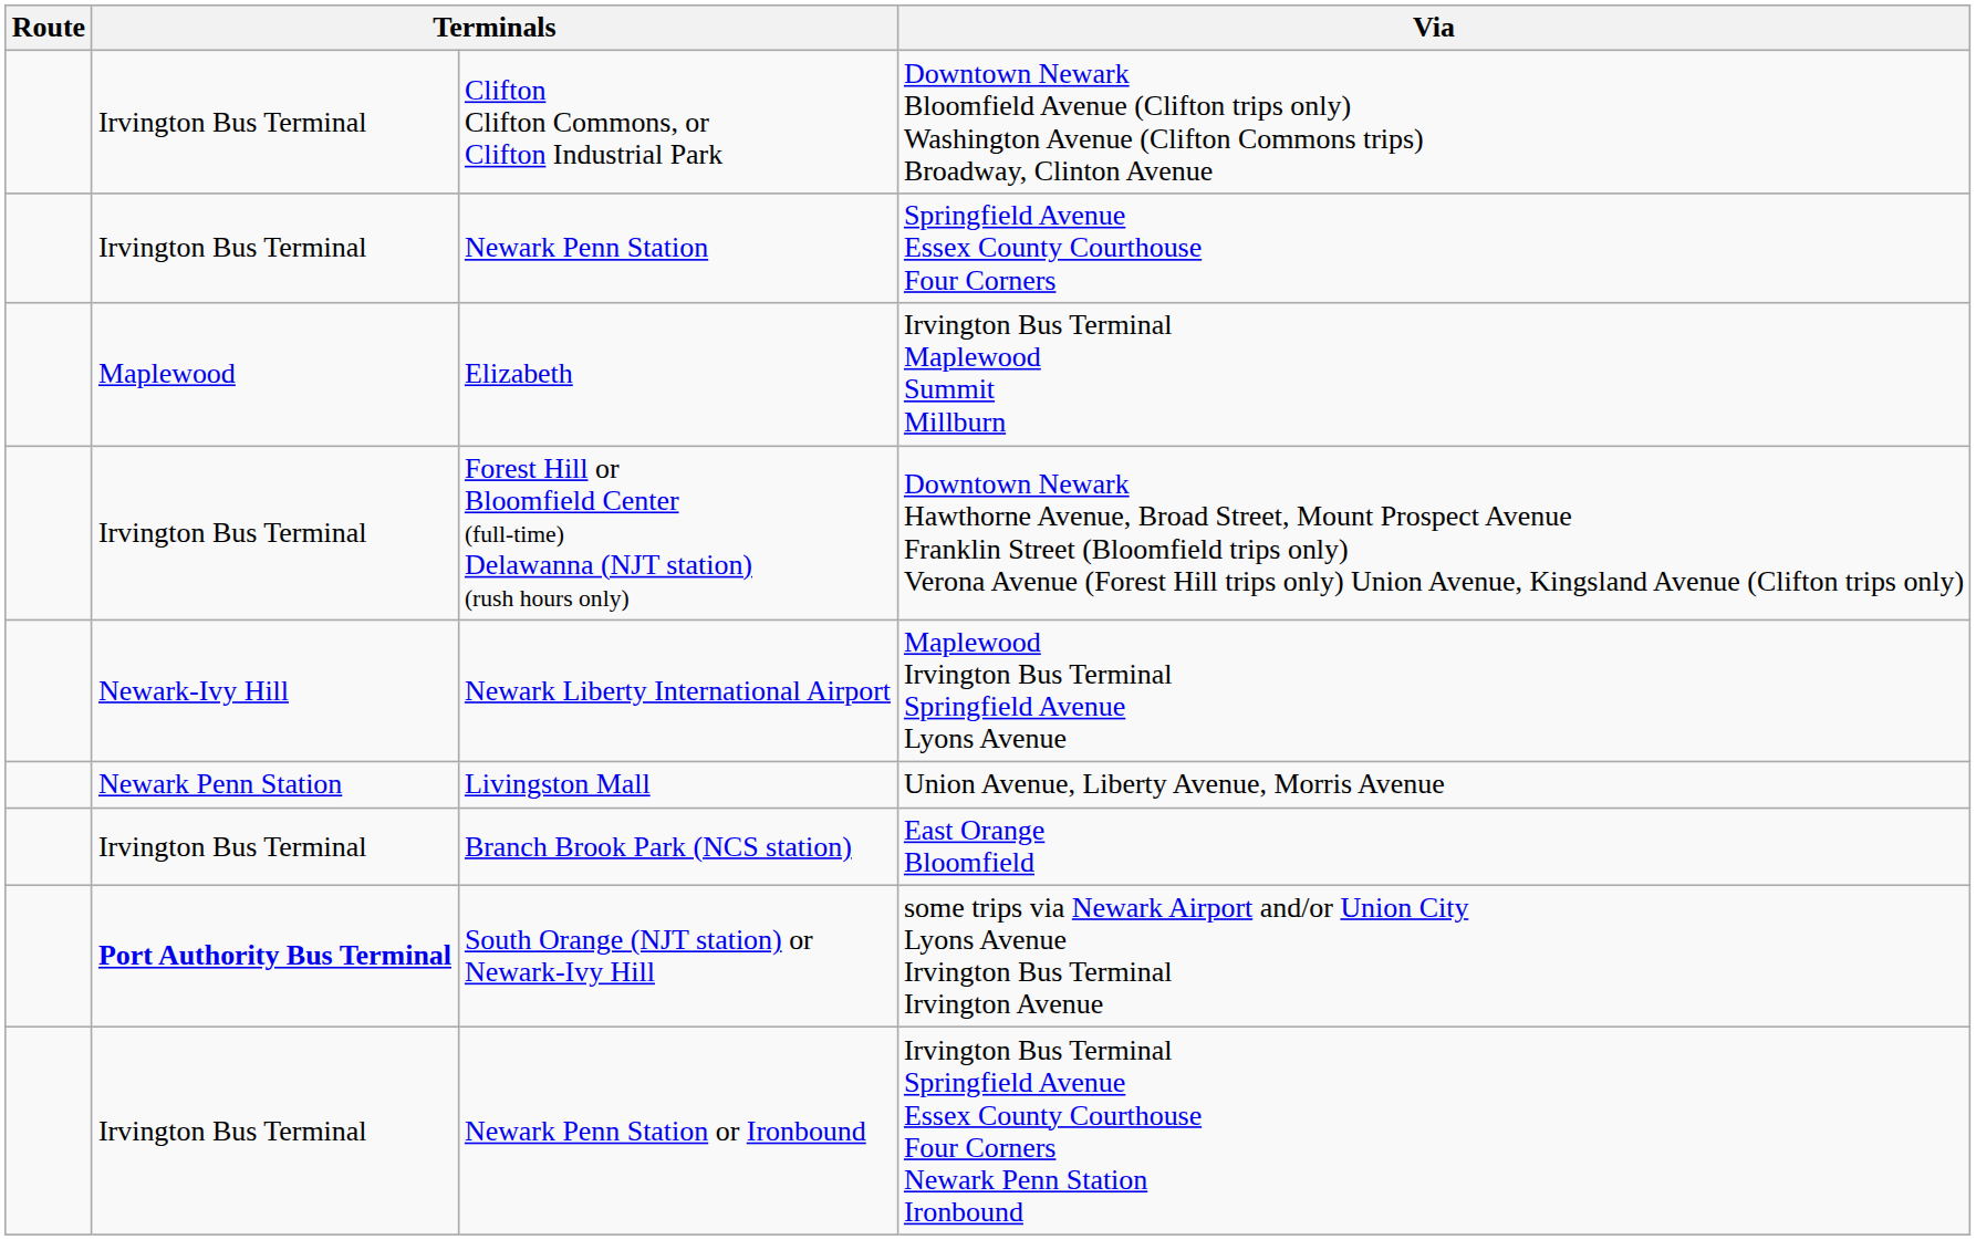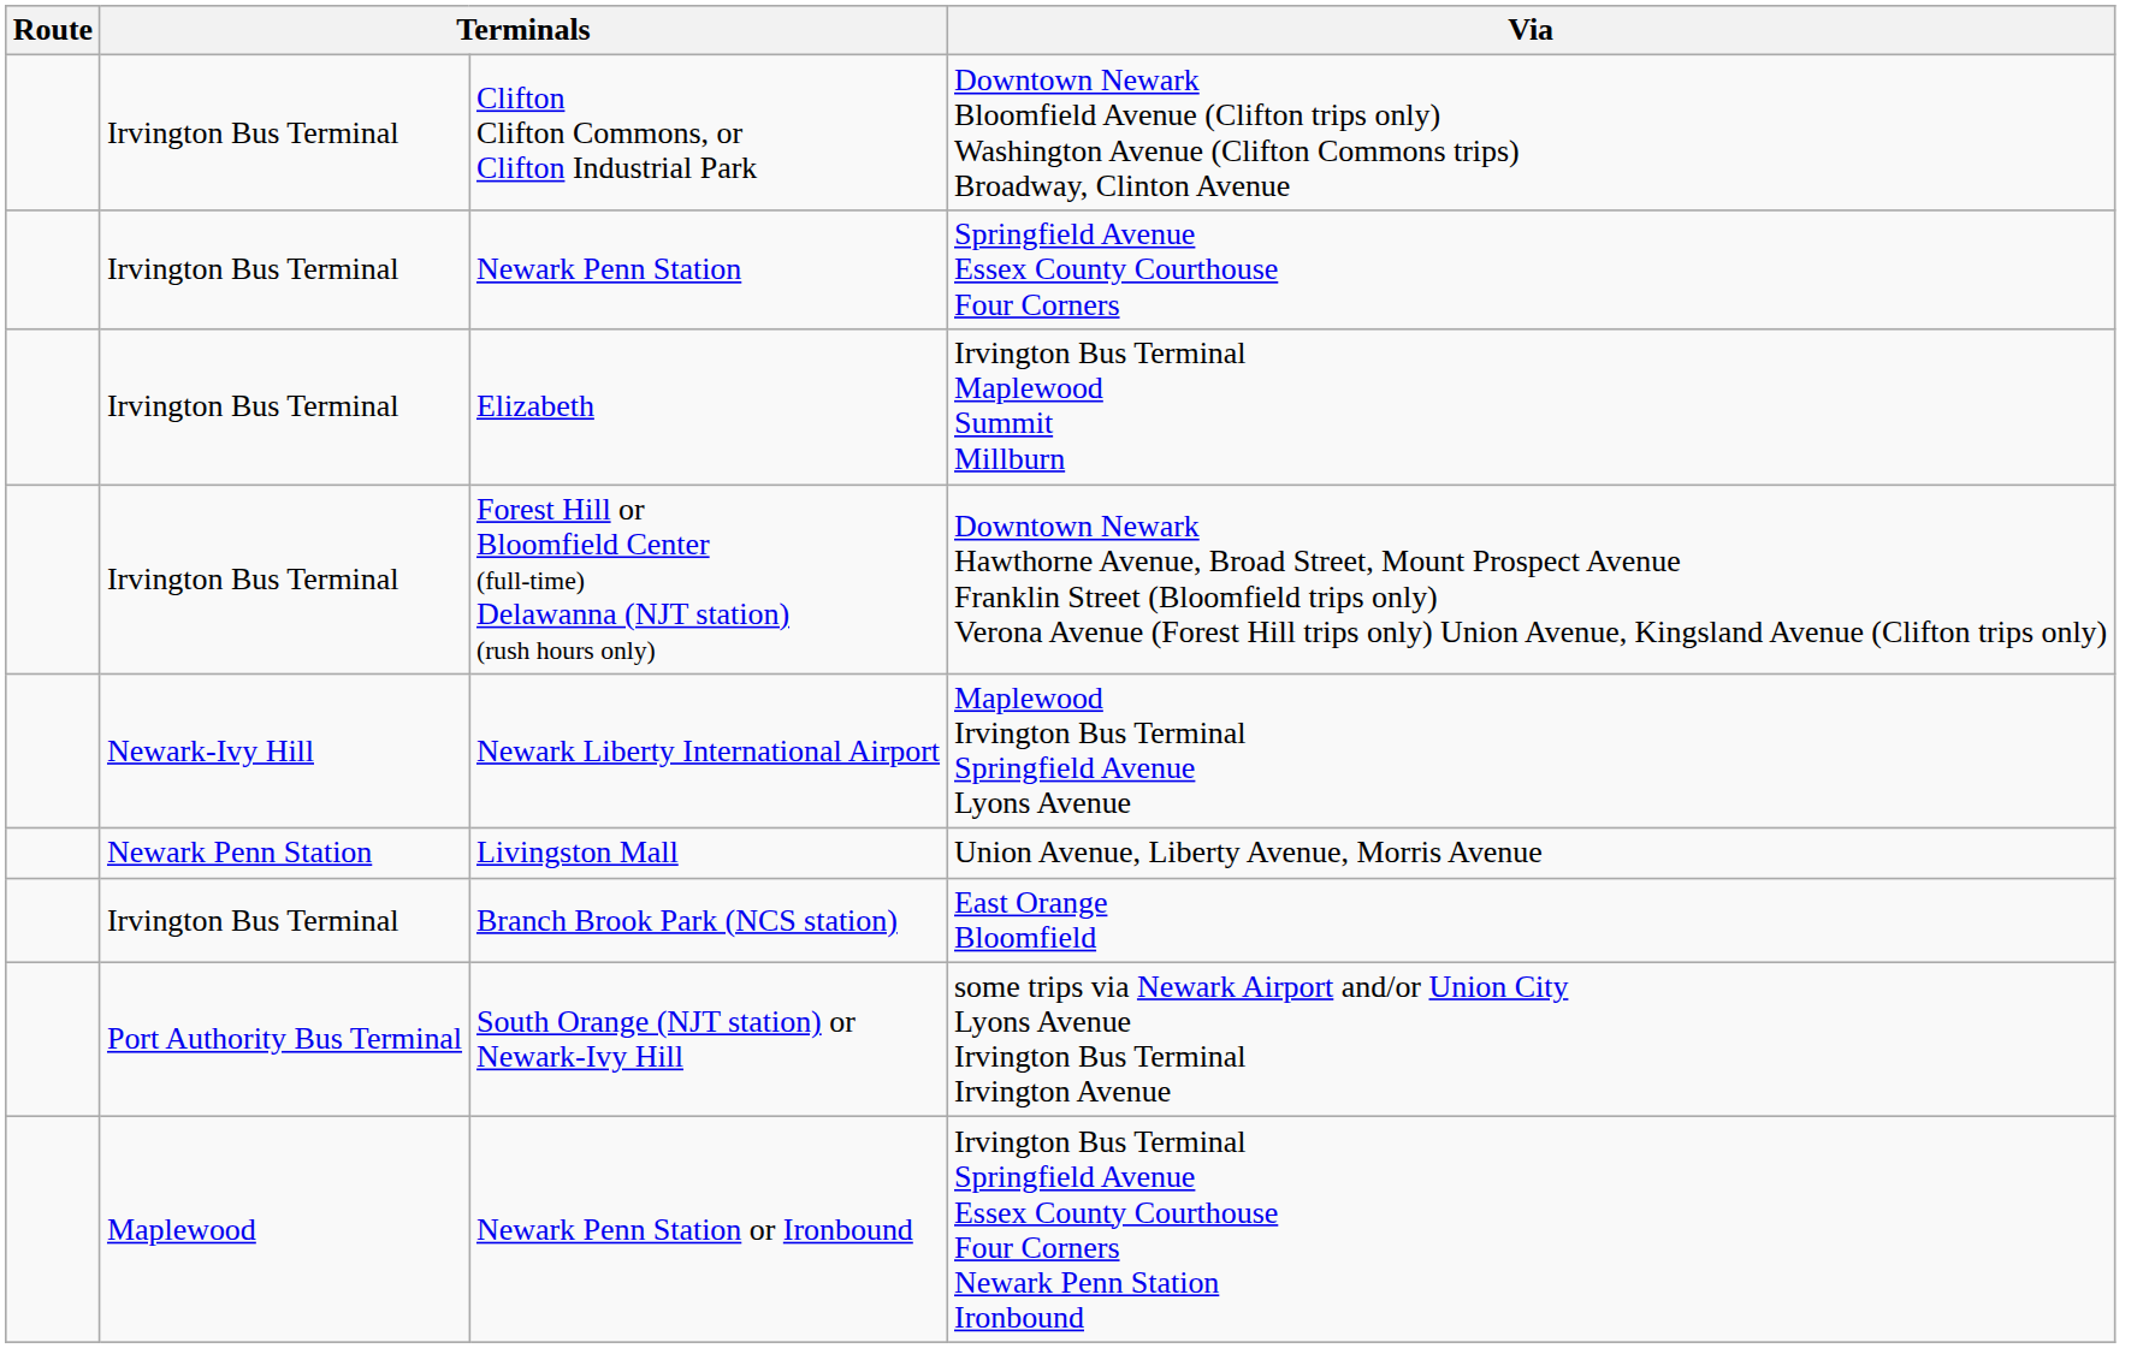 <table class=wikitable>
 <tr>
 <th>Route</th>
 <th colspan=2>Terminals</th>
 <th>Via</th>
 </tr>
 <tr>
 <td></td>
 <td>Irvington Bus Terminal</td>
 <td><a href='#'>Clifton</a><br>Clifton Commons, or<br><a href='#'>Clifton</a> Industrial Park</td>
 <td><a href='#'>Downtown Newark</a><br>Bloomfield Avenue (Clifton trips only)<br>Washington Avenue (Clifton Commons trips)<br>Broadway, Clinton Avenue</td>
 </tr>
 <tr>
 <td> </td>
 <td>Irvington Bus Terminal</td>
 <td><a href='#'>Newark Penn Station</a></td>
 <td><a href='#'>Springfield Avenue</a><br><a href='#'>Essex County Courthouse</a><br><a href='#'>Four Corners</a></td>
 </tr>
 <tr>
 <td> <br><small></small></td>
-<td><a href='#'>Maplewood</a></td>
+<td>Irvington Bus Terminal</td>
 <td><a href='#'>Elizabeth</a></td>
 <td>Irvington Bus Terminal<br><a href='#'>Maplewood</a><br><a href='#'>Summit</a><br><a href='#'>Millburn</a></td>
 </tr>
 <tr>
 <td> </td>
 <td>Irvington Bus Terminal</td>
 <td><a href='#'>Forest Hill</a> or<br><a href='#'>Bloomfield Center</a><br><small>(full-time)</small><br><a href='#'>Delawanna (NJT station)</a><br><small>(rush hours only)</small></td>
 <td><a href='#'>Downtown Newark</a><br>Hawthorne Avenue, Broad Street, Mount Prospect Avenue<br>Franklin Street (Bloomfield trips only)<br>Verona Avenue (Forest Hill trips only) Union Avenue, Kingsland Avenue (Clifton trips only)</td>
 </tr>
 <tr>
 <td> </td>
 <td><a href='#'>Newark-Ivy Hill</a></td>
 <td><a href='#'>Newark Liberty International Airport</a></td>
 <td><a href='#'>Maplewood</a><br>Irvington Bus Terminal<br><a href='#'>Springfield Avenue</a><br>Lyons Avenue</td>
 </tr>
 <tr>
 <td> </td>
 <td><a href='#'>Newark Penn Station</a></td>
 <td><a href='#'>Livingston Mall</a></td>
 <td>Union Avenue, Liberty Avenue, Morris Avenue</td>
 </tr>
 <tr>
 <td> </td>
 <td>Irvington Bus Terminal</td>
 <td><a href='#'>Branch Brook Park (NCS station)</a></td>
 <td><a href='#'>East Orange</a><br><a href='#'>Bloomfield</a></td>
 </tr>
 <tr>
 <td> </td>
-<td><strong><a href='#'>Port Authority Bus Terminal</a></strong></td>
+<td><a href='#'>Port Authority Bus Terminal</a></td>
 <td><a href='#'>South Orange (NJT station)</a> or<br> <a href='#'>Newark-Ivy Hill</a></td>
 <td>some trips via <a href='#'>Newark Airport</a> and/or <a href='#'>Union City</a><br>Lyons Avenue<br>Irvington Bus Terminal<br>Irvington Avenue</td>
 </tr>
 <tr>
 <td> </td>
-<td>Irvington Bus Terminal</td>
+<td><a href='#'>Maplewood</a></td>
 <td><a href='#'>Newark Penn Station</a>  or <a href='#'>Ironbound</a></td>
 <td>Irvington Bus Terminal<br><a href='#'>Springfield Avenue</a><br><a href='#'>Essex County Courthouse</a><br><a href='#'>Four Corners</a><br><a href='#'>Newark Penn Station</a><br><a href='#'>Ironbound</a></td>
 </tr>
 </table>
